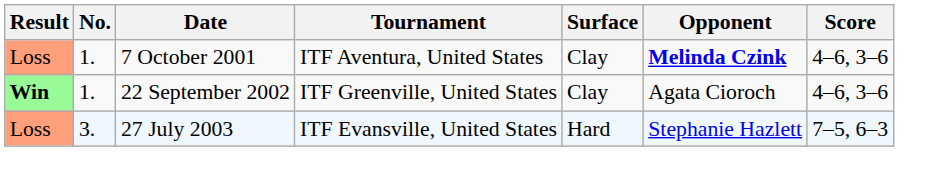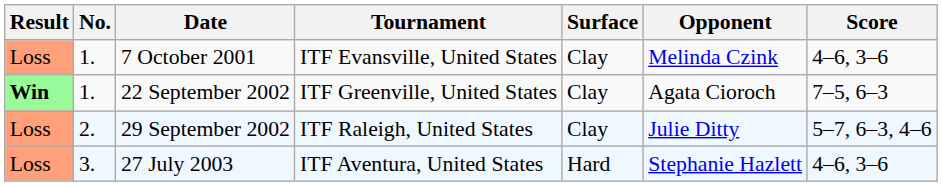 <table class="sortable wikitable" style=font-size:97%>
 <tr>
 <th>Result</th>
 <th>No.</th>
 <th>Date</th>
 <th>Tournament</th>
 <th>Surface</th>
 <th>Opponent</th>
 <th>Score</th>
 </tr>
 <tr>
 <td style="background:#ffa07a;">Loss</td>
 <td>1.</td>
 <td>7 October 2001</td>
-<td>ITF Aventura, United States</td>
+<td>ITF Evansville, United States</td>
 <td>Clay</td>
-<td><strong> <a href='#'>Melinda Czink</a></strong></td>
+<td> <a href='#'>Melinda Czink</a></td>
 <td>4–6, 3–6</td>
 </tr>
 <tr>
 <td style="background:#98fb98;"><strong>Win</strong></td>
 <td>1.</td>
 <td>22 September 2002</td>
 <td>ITF Greenville, United States</td>
 <td>Clay</td>
 <td> Agata Cioroch</td>
-<td>4–6, 3–6</td>
+<td>7–5, 6–3</td>
+</tr>
+<tr bgcolor="#f0f8ff">
+<td style="background:#ffa07a;">Loss</td>
+<td>2.</td>
+<td>29 September 2002</td>
+<td>ITF Raleigh, United States</td>
+<td>Clay</td>
+<td> <a href='#'>Julie Ditty</a></td>
+<td>5–7, 6–3, 4–6</td>
 </tr>
 <tr bgcolor="#f0f8ff">
 <td style="background:#ffa07a;">Loss</td>
 <td>3.</td>
 <td>27 July 2003</td>
-<td>ITF Evansville, United States</td>
+<td>ITF Aventura, United States</td>
 <td>Hard</td>
 <td> <a href='#'>Stephanie Hazlett</a></td>
-<td>7–5, 6–3</td>
+<td>4–6, 3–6</td>
 </tr>
 </table>
